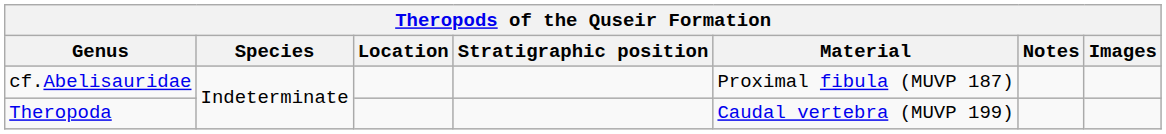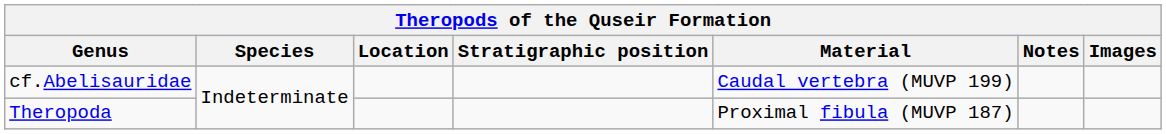 <table class="wikitable" align="center">
 <tr>
 <th colspan="7" align="center"><a href='#'>Theropods</a> of the Quseir Formation</th>
 </tr>
 <tr>
 <th>Genus</th>
 <th>Species</th>
 <th>Location</th>
 <th>Stratigraphic position</th>
 <th>Material</th>
 <th>Notes</th>
 <th>Images</th>
 </tr>
 <tr>
 <td>cf.<a href='#'>Abelisauridae</a></td>
 <td rowspan="2">Indeterminate</td>
 <td></td>
 <td></td>
-<td>Proximal <a href='#'>fibula</a> (MUVP 187)</td>
+<td><a href='#'>Caudal vertebra</a> (MUVP 199)</td>
 <td></td>
 <td></td>
 </tr>
 <tr>
 <td><a href='#'>Theropoda</a></td>
 <td></td>
 <td></td>
-<td><a href='#'>Caudal vertebra</a> (MUVP 199)</td>
+<td>Proximal <a href='#'>fibula</a> (MUVP 187)</td>
 <td></td>
 <td></td>
 </tr>
 </table>
